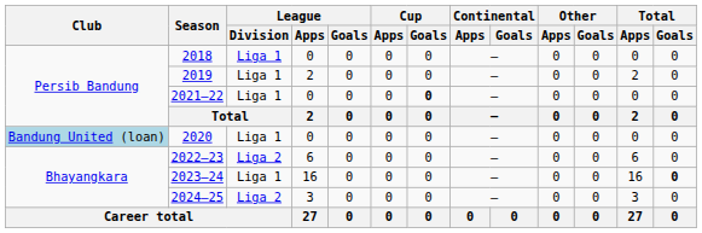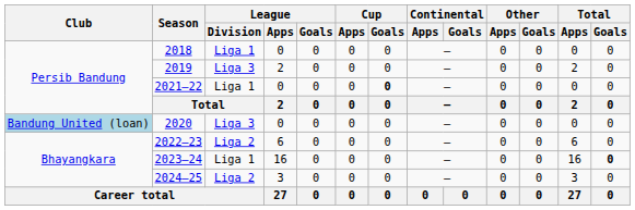 <table class="wikitable" style="text-align: center">
 <tr>
 <th rowspan="2">Club</th>
 <th rowspan="2">Season</th>
 <th colspan="3">League</th>
 <th colspan="2">Cup</th>
 <th colspan="2">Continental</th>
 <th colspan="2">Other</th>
 <th colspan="2">Total</th>
 </tr>
 <tr>
 <th>Division</th>
 <th>Apps</th>
 <th>Goals</th>
 <th>Apps</th>
 <th>Goals</th>
 <th>Apps</th>
 <th>Goals</th>
 <th>Apps</th>
 <th>Goals</th>
 <th>Apps</th>
 <th>Goals</th>
 </tr>
 <tr>
 <td rowspan="4"><a href='#'>Persib Bandung</a></td>
 <td><a href='#'>2018</a></td>
 <td rowspan="1" valign="center"><a href='#'>Liga 1</a></td>
 <td>0</td>
 <td>0</td>
 <td>0</td>
 <td>0</td>
 <td colspan="2">–</td>
 <td>0</td>
 <td>0</td>
 <td>0</td>
 <td>0</td>
 </tr>
 <tr>
 <td><a href='#'>2019</a></td>
-<td rowspan="1" valign="center">Liga 1</td>
+<td><a href='#'>Liga 3</a></td>
 <td>2</td>
 <td>0</td>
 <td>0</td>
 <td>0</td>
 <td colspan="2">–</td>
 <td>0</td>
 <td>0</td>
 <td>2</td>
 <td>0</td>
 </tr>
 <tr>
 <td><a href='#'>2021–22</a></td>
 <td rowspan="1" valign="center">Liga 1</td>
 <td>0</td>
 <td>0</td>
 <td>0</td>
 <td><strong>0</strong></td>
 <td colspan="2">–</td>
 <td>0</td>
 <td>0</td>
 <td>0</td>
 <td>0</td>
 </tr>
 <tr>
 <th colspan=2>Total</th>
 <th>2</th>
 <th>0</th>
 <th>0</th>
 <th>0</th>
 <th colspan="2">–</th>
 <th>0</th>
 <th>0</th>
 <th>2</th>
 <th>0</th>
 </tr>
 <tr>
 <td style="background: lightblue;"><a href='#'>Bandung United</a> (loan)</td>
 <td><a href='#'>2020</a></td>
-<td rowspan="1">Liga 1</td>
+<td><a href='#'>Liga 3</a></td>
 <td>0</td>
 <td>0</td>
 <td>0</td>
 <td>0</td>
 <td colspan="2">–</td>
 <td>0</td>
 <td>0</td>
 <td>0</td>
 <td>0</td>
 </tr>
 <tr>
 <td rowspan="3"><a href='#'>Bhayangkara</a></td>
 <td><a href='#'>2022–23</a></td>
 <td><a href='#'>Liga 2</a></td>
 <td>6</td>
 <td>0</td>
 <td>0</td>
 <td>0</td>
 <td colspan="2">–</td>
 <td>0</td>
 <td>0</td>
 <td>6</td>
 <td>0</td>
 </tr>
 <tr>
 <td><a href='#'>2023–24</a></td>
 <td rowspan="1">Liga 1</td>
 <td>16</td>
 <td>0</td>
 <td>0</td>
 <td>0</td>
 <td colspan="2">–</td>
 <td>0</td>
 <td>0</td>
 <td>16</td>
 <td><strong>0</strong></td>
 </tr>
 <tr>
 <td><a href='#'>2024–25</a></td>
 <td><a href='#'>Liga 2</a></td>
 <td>3</td>
 <td>0</td>
 <td>0</td>
 <td>0</td>
 <td colspan="2">–</td>
 <td>0</td>
 <td>0</td>
 <td>3</td>
 <td>0</td>
 </tr>
 <tr>
 <th colspan=3>Career total</th>
 <th>27</th>
 <th>0</th>
 <th>0</th>
 <th>0</th>
 <th>0</th>
 <th>0</th>
 <th>0</th>
 <th>0</th>
 <th>27</th>
 <th>0</th>
 </tr>
 </table>
